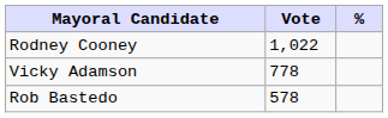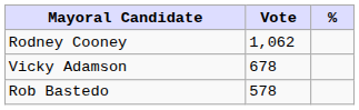 <table class="wikitable">
 <tr>
 <th style="background:#ddf; width:200px;">Mayoral Candidate</th>
 <th style="background:#ddf; width:50px;">Vote</th>
 <th style="background:#ddf; width:30px;">%</th>
 </tr>
 <tr>
 <td>Rodney Cooney</td>
-<td>1,022</td>
+<td>1,062</td>
 <td></td>
 </tr>
 <tr>
 <td>Vicky Adamson</td>
-<td>778</td>
+<td>678</td>
 <td></td>
 </tr>
 <tr>
 <td>Rob Bastedo</td>
 <td>578</td>
 <td></td>
 </tr>
 </table>
